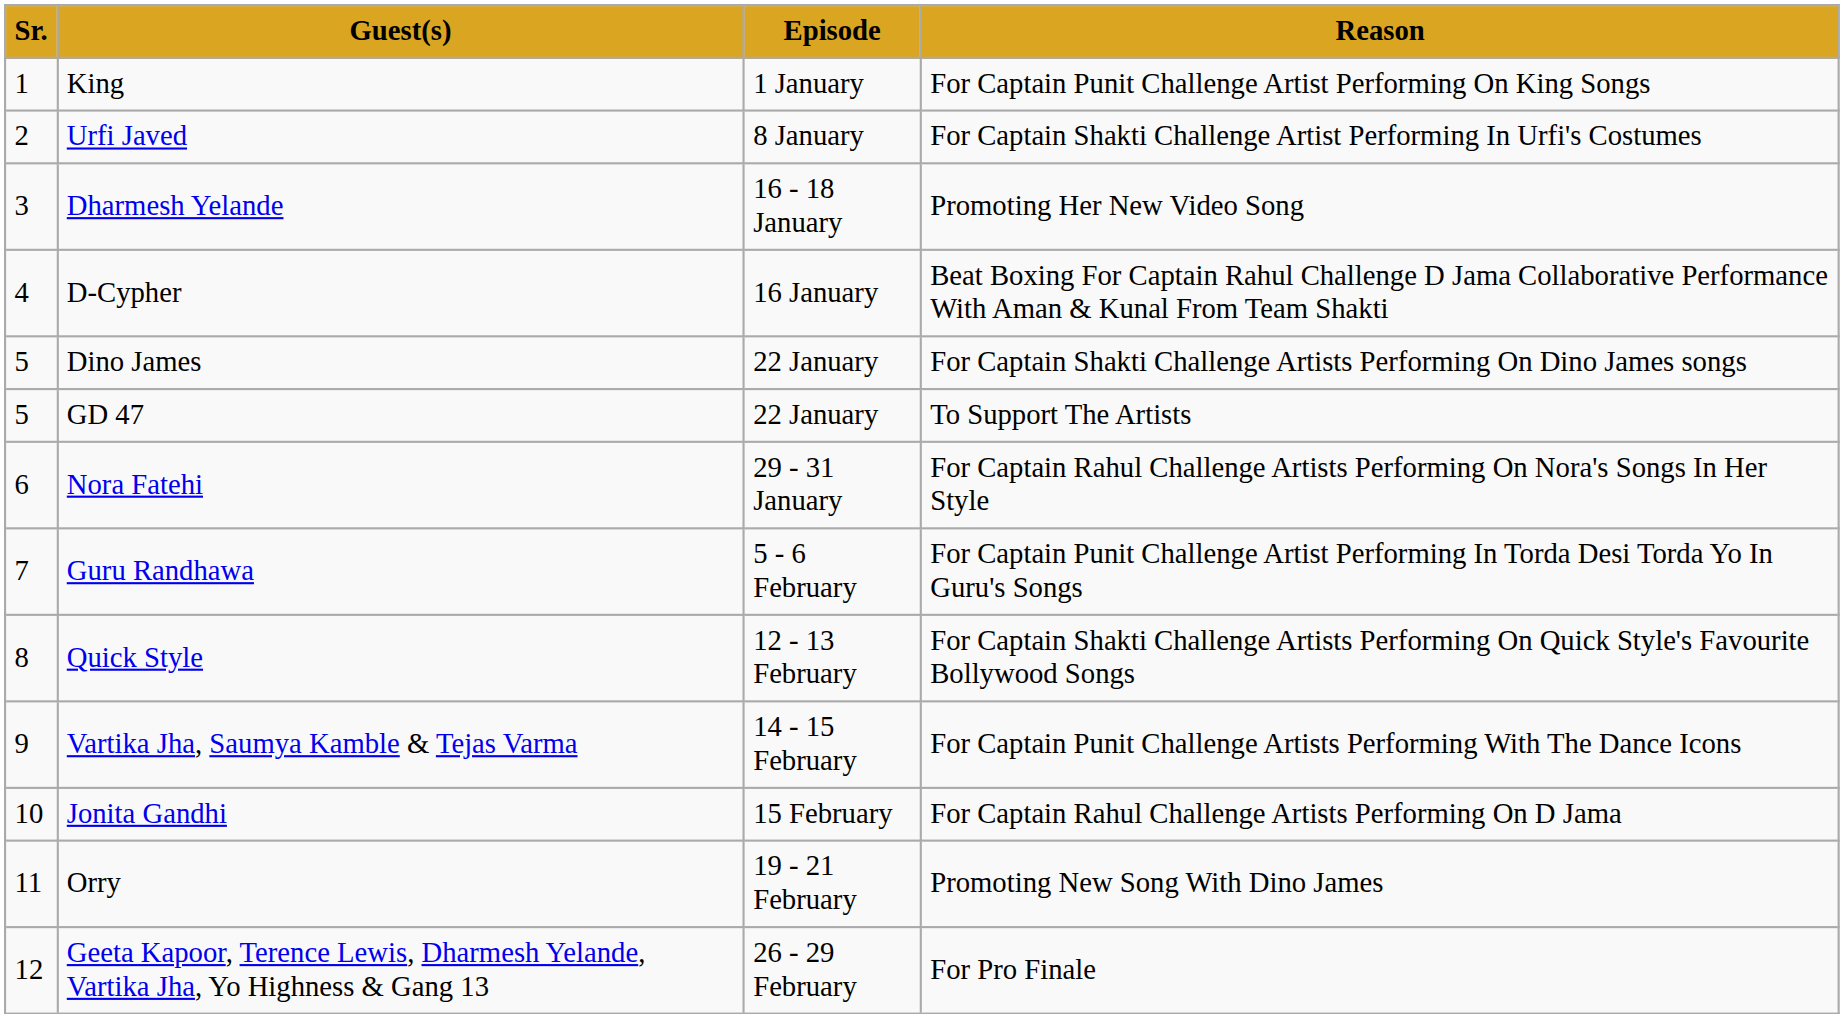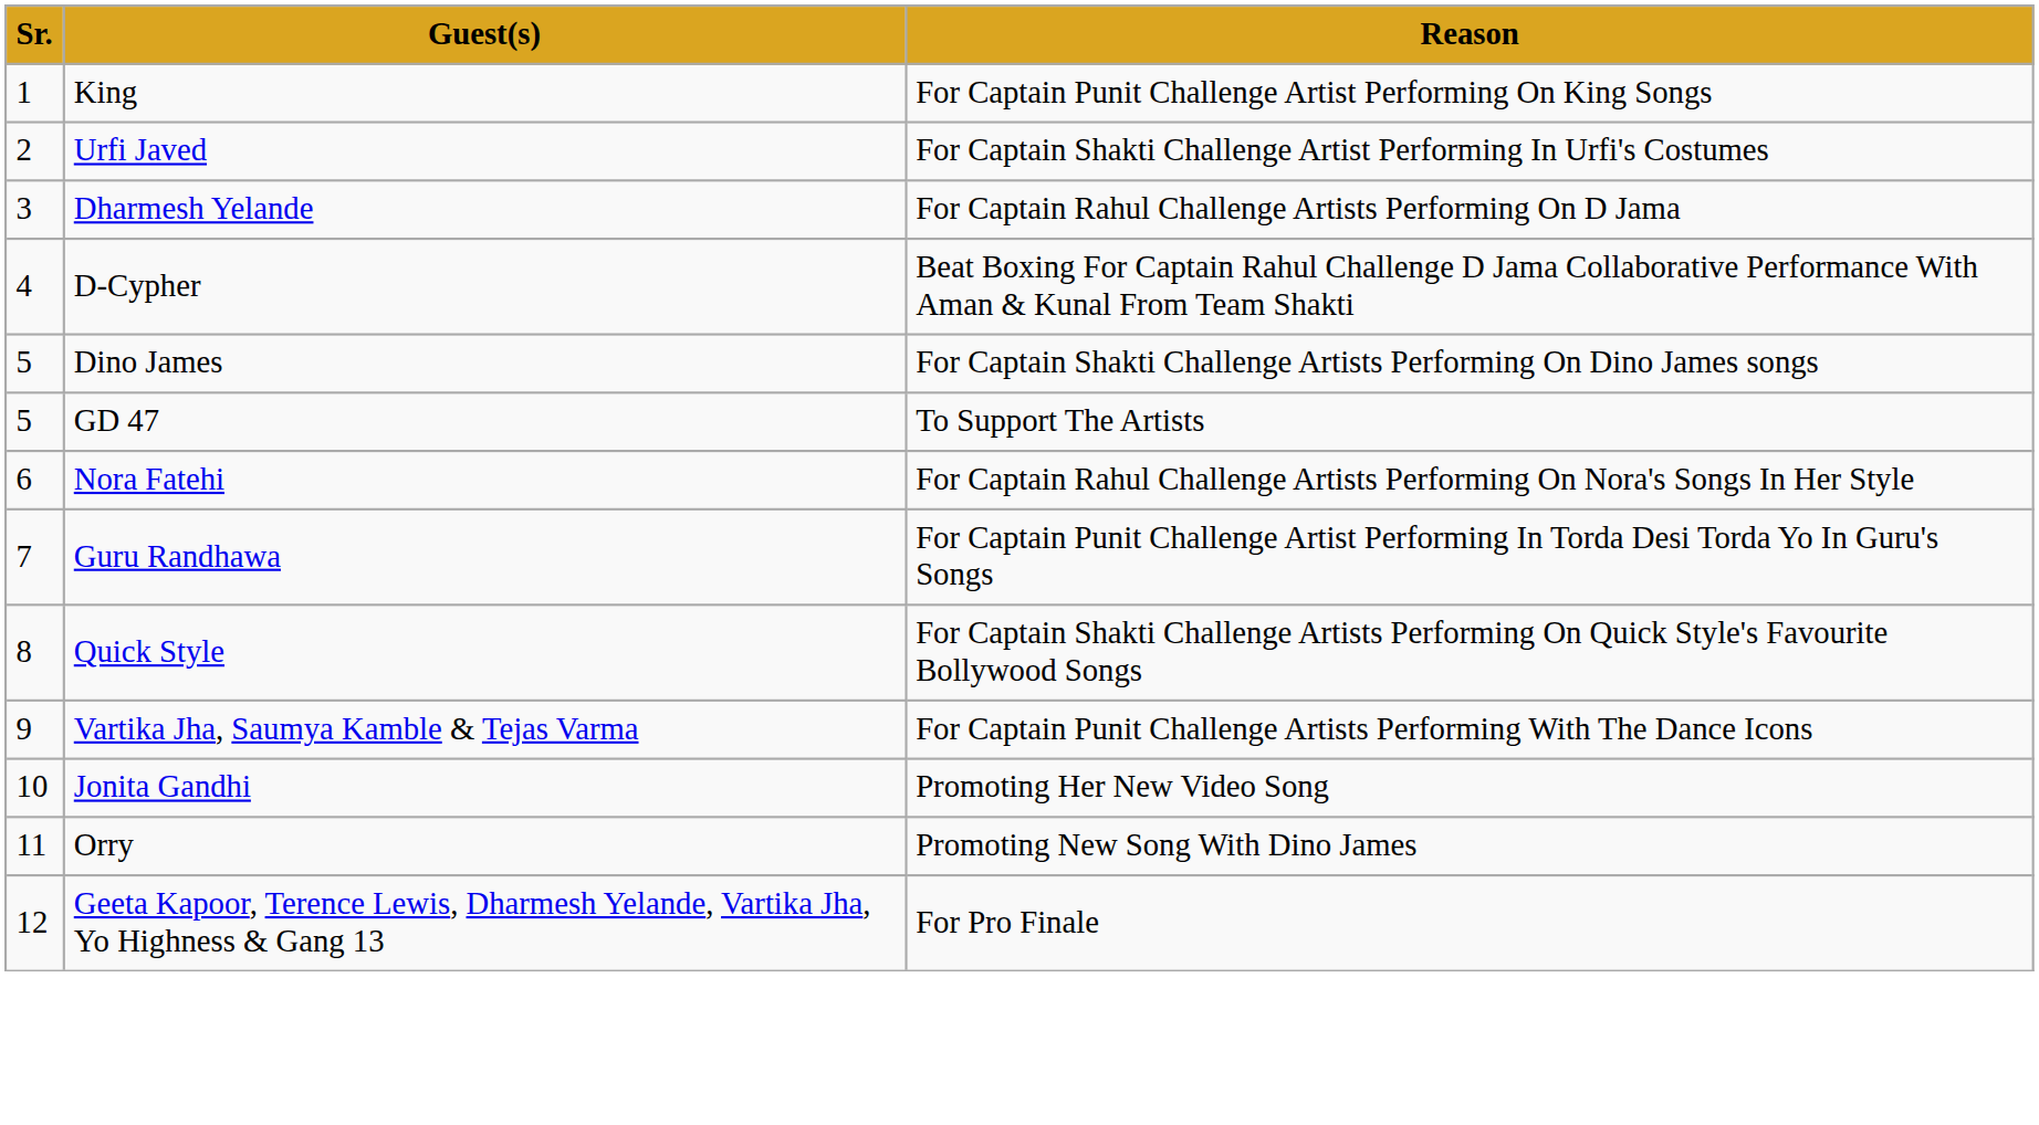 <table border="2" cellpadding="4" cellspacing="0" style="margin: 1em 1em 1em 0;font-size:85%; background: #f9f9f9; border: 1px #aaa solid; border-collapse: collapse;">
 <tr>
 <th style="background:#DAA520">Sr.</th>
 <th style="background:#DAA520">Guest(s)</th>
-<th style="background:#DAA520">Episode</th>
 <th style="background:#DAA520">Reason</th>
 </tr>
 <tr>
 <td>1</td>
 <td>King</td>
-<td>1 January</td>
 <td>For Captain Punit Challenge Artist Performing On King Songs</td>
 </tr>
 <tr>
 <td>2</td>
 <td><a href='#'>Urfi Javed</a></td>
-<td>8 January</td>
 <td>For Captain Shakti Challenge Artist Performing In Urfi's Costumes</td>
 </tr>
 <tr>
 <td>3</td>
 <td><a href='#'>Dharmesh Yelande</a></td>
-<td>16 - 18 January</td>
-<td>Promoting Her New Video Song</td>
+<td>For Captain Rahul Challenge Artists Performing On D Jama</td>
 </tr>
 <tr>
 <td>4</td>
 <td>D-Cypher</td>
-<td>16 January</td>
 <td>Beat Boxing For Captain Rahul Challenge D Jama Collaborative Performance With Aman & Kunal From Team Shakti</td>
 </tr>
 <tr>
 <td>5</td>
 <td>Dino James</td>
-<td>22 January</td>
 <td>For Captain Shakti Challenge Artists Performing On Dino James songs</td>
 </tr>
 <tr>
 <td>5</td>
 <td>GD 47</td>
-<td>22 January</td>
 <td>To Support The Artists</td>
 </tr>
 <tr>
 <td>6</td>
 <td><a href='#'>Nora Fatehi</a></td>
-<td>29 - 31 January</td>
 <td>For Captain Rahul Challenge Artists Performing On Nora's Songs In Her Style</td>
 </tr>
 <tr>
 <td>7</td>
 <td><a href='#'>Guru Randhawa</a></td>
-<td>5 - 6 February</td>
 <td>For Captain Punit Challenge Artist Performing In Torda Desi Torda Yo In Guru's Songs</td>
 </tr>
 <tr>
 <td>8</td>
 <td><a href='#'>Quick Style</a></td>
-<td>12 - 13 February</td>
 <td>For Captain Shakti Challenge Artists Performing On Quick Style's Favourite Bollywood Songs</td>
 </tr>
 <tr>
 <td>9</td>
 <td><a href='#'>Vartika Jha</a>, <a href='#'>Saumya Kamble</a> & <a href='#'>Tejas Varma</a></td>
-<td>14 - 15 February</td>
 <td>For Captain Punit Challenge Artists Performing With The Dance Icons</td>
 </tr>
 <tr>
 <td>10</td>
 <td><a href='#'>Jonita Gandhi</a></td>
-<td>15 February</td>
-<td>For Captain Rahul Challenge Artists Performing On D Jama</td>
+<td>Promoting Her New Video Song</td>
 </tr>
 <tr>
 <td>11</td>
 <td>Orry</td>
-<td>19 - 21 February</td>
 <td>Promoting New Song With Dino James</td>
 </tr>
 <tr>
 <td>12</td>
 <td><a href='#'>Geeta Kapoor</a>, <a href='#'>Terence Lewis</a>, <a href='#'>Dharmesh Yelande</a>, <a href='#'>Vartika Jha</a>, Yo Highness & Gang 13</td>
-<td>26 - 29 February</td>
 <td>For Pro Finale</td>
 </tr>
 </table>
